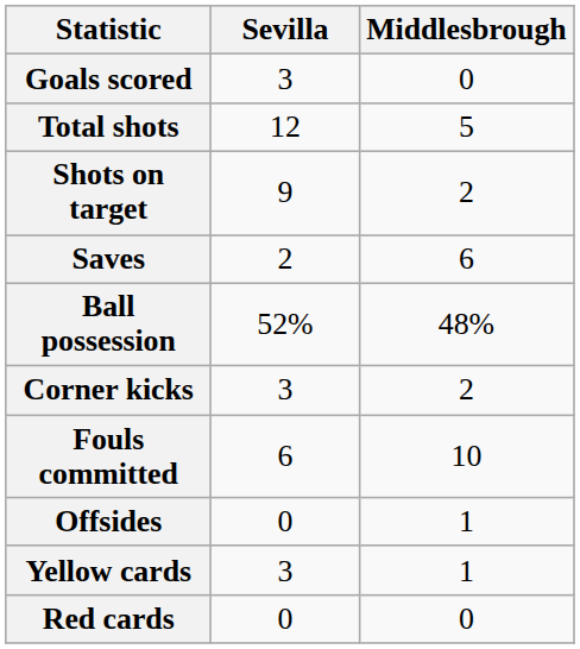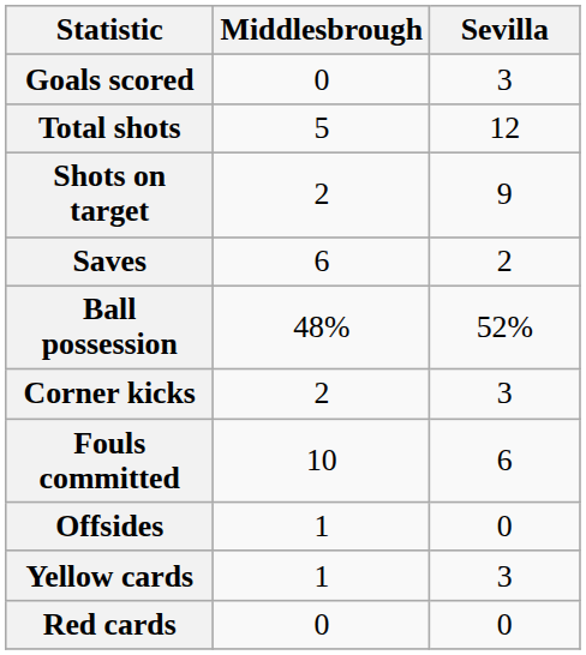 <table class="wikitable plainrowheaders" style="text-align:center">
 <tr>
 <th scope="col" style="width:100px">Statistic</th>
+<th scope="col" style="width:70px">Middlesbrough</th>
 <th scope="col" style="width:70px">Sevilla</th>
-<th scope="col" style="width:70px">Middlesbrough</th>
 </tr>
 <tr>
 <th scope=row>Goals scored</th>
+<td>0</td>
 <td>3</td>
+</tr>
+<tr>
+<th scope=row>Total shots</th>
+<td>5</td>
+<td>12</td>
+</tr>
+<tr>
+<th scope=row>Shots on target</th>
+<td>2</td>
+<td>9</td>
+</tr>
+<tr>
+<th scope=row>Saves</th>
+<td>6</td>
+<td>2</td>
+</tr>
+<tr>
+<th scope=row>Ball possession</th>
+<td>48%</td>
+<td>52%</td>
+</tr>
+<tr>
+<th scope=row>Corner kicks</th>
+<td>2</td>
+<td>3</td>
+</tr>
+<tr>
+<th scope=row>Fouls committed</th>
+<td>10</td>
+<td>6</td>
+</tr>
+<tr>
+<th scope=row>Offsides</th>
+<td>1</td>
 <td>0</td>
 </tr>
 <tr>
-<th scope=row>Total shots</th>
-<td>12</td>
-<td>5</td>
-</tr>
-<tr>
-<th scope=row>Shots on target</th>
-<td>9</td>
-<td>2</td>
-</tr>
-<tr>
-<th scope=row>Saves</th>
-<td>2</td>
-<td>6</td>
-</tr>
-<tr>
-<th scope=row>Ball possession</th>
-<td>52%</td>
-<td>48%</td>
-</tr>
-<tr>
-<th scope=row>Corner kicks</th>
+<th scope=row>Yellow cards</th>
+<td>1</td>
 <td>3</td>
-<td>2</td>
-</tr>
-<tr>
-<th scope=row>Fouls committed</th>
-<td>6</td>
-<td>10</td>
-</tr>
-<tr>
-<th scope=row>Offsides</th>
-<td>0</td>
-<td>1</td>
-</tr>
-<tr>
-<th scope=row>Yellow cards</th>
-<td>3</td>
-<td>1</td>
 </tr>
 <tr>
 <th scope=row>Red cards</th>
 <td>0</td>
 <td>0</td>
 </tr>
 </table>
